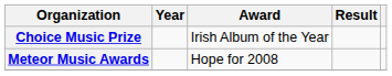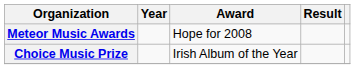 <table class="wikitable sortable plainrowheaders">
 <tr>
 <th scope="col">Organization</th>
 <th scope="col">Year</th>
 <th scope="col">Award</th>
 <th scope="col">Result</th>
 <th scope="col" class="unsortable"></th>
 </tr>
 <tr>
+<th scope="row"><a href='#'>Meteor Music Awards</a></th>
+<td></td>
+<td>Hope for 2008</td>
+<td></td>
+<td></td>
+</tr>
+<tr>
 <th scope="row"><a href='#'>Choice Music Prize</a></th>
 <td></td>
 <td>Irish Album of the Year</td>
 <td></td>
 <td></td>
 </tr>
 <tr>
-<th scope="row"><a href='#'>Meteor Music Awards</a></th>
-<td></td>
-<td>Hope for 2008</td>
-<td></td>
-<td></td>
-</tr>
-<tr>
 </tr>
 </table>
